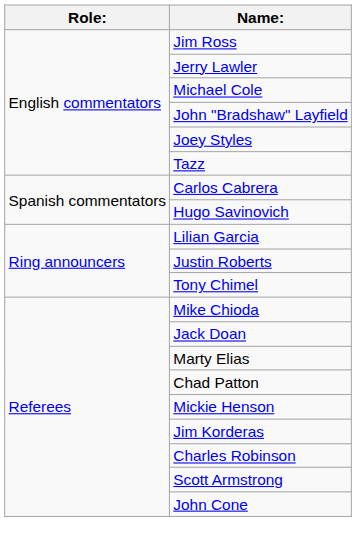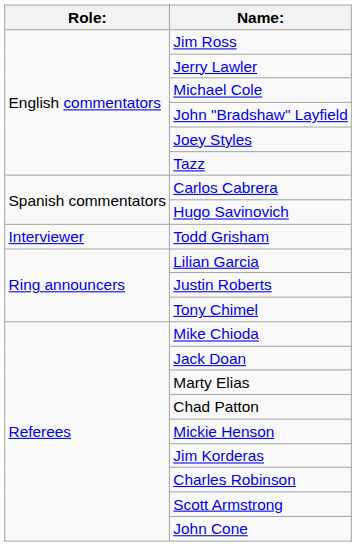 <table class="wikitable" style="font-size:90%; margin: 0.5em 0 0.5em 1em; float: right; clear: right;">
 <tr>
 <th>Role:</th>
 <th>Name:</th>
 </tr>
 <tr>
 <td rowspan=6>English <a href='#'>commentators</a></td>
 <td><a href='#'>Jim Ross</a> </td>
 </tr>
 <tr>
 <td><a href='#'>Jerry Lawler</a> </td>
 </tr>
 <tr>
 <td><a href='#'>Michael Cole</a> </td>
 </tr>
 <tr>
 <td><a href='#'>John "Bradshaw" Layfield</a> </td>
 </tr>
 <tr>
 <td><a href='#'>Joey Styles</a> </td>
 </tr>
 <tr>
 <td><a href='#'>Tazz</a> </td>
 </tr>
 <tr>
 <td rowspan=2>Spanish commentators</td>
 <td><a href='#'>Carlos Cabrera</a></td>
 </tr>
 <tr>
 <td><a href='#'>Hugo Savinovich</a></td>
+</tr>
+<tr>
+<td><a href='#'>Interviewer</a></td>
+<td><a href='#'>Todd Grisham</a></td>
 </tr>
 <tr>
 <td rowspan=3><a href='#'>Ring announcers</a></td>
 <td><a href='#'>Lilian Garcia</a> </td>
 </tr>
 <tr>
 <td><a href='#'>Justin Roberts</a> </td>
 </tr>
 <tr>
 <td><a href='#'>Tony Chimel</a>  </td>
 </tr>
 <tr>
 <td rowspan=9><a href='#'>Referees</a></td>
 <td><a href='#'>Mike Chioda</a> </td>
 </tr>
 <tr>
 <td><a href='#'>Jack Doan</a> </td>
 </tr>
 <tr>
 <td>Marty Elias </td>
 </tr>
 <tr>
 <td>Chad Patton </td>
 </tr>
 <tr>
 <td><a href='#'>Mickie Henson</a> </td>
 </tr>
 <tr>
 <td><a href='#'>Jim Korderas</a> </td>
 </tr>
 <tr>
 <td><a href='#'>Charles Robinson</a> </td>
 </tr>
 <tr>
 <td><a href='#'>Scott Armstrong</a> </td>
 </tr>
 <tr>
 <td><a href='#'>John Cone</a> </td>
 </tr>
 </table>
